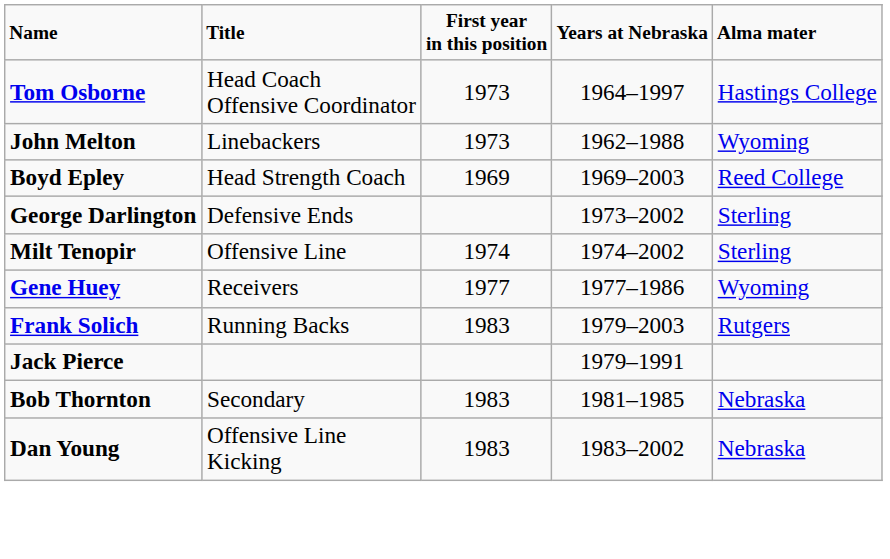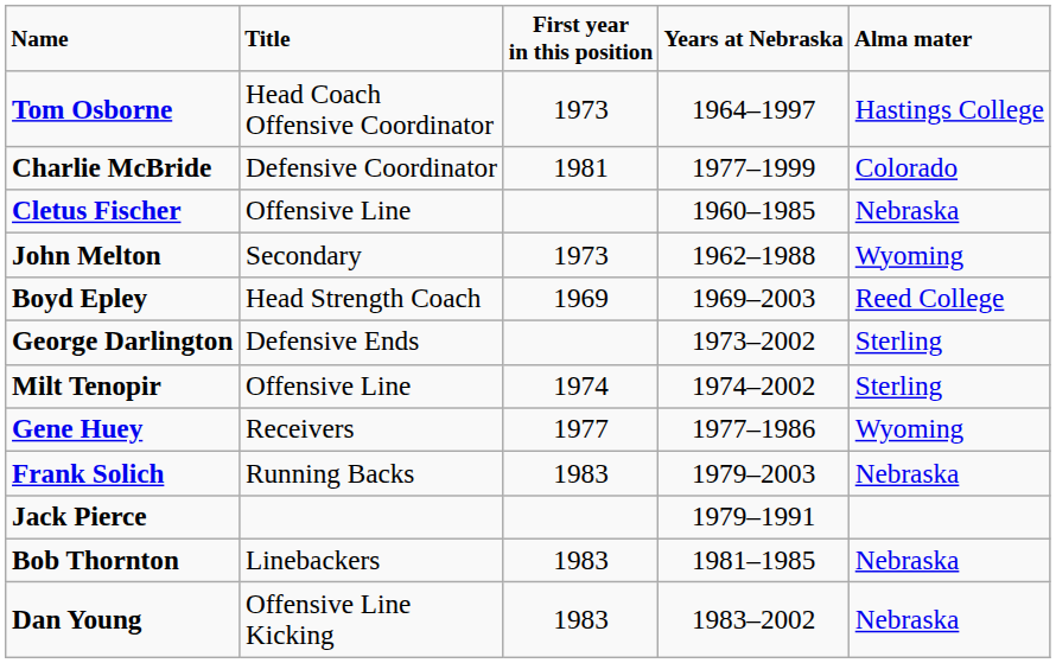 <table class="wikitable">
 <tr style="font-size:smaller">
 <td><strong>Name</strong></td>
 <td><strong>Title</strong></td>
 <td align="center"><strong>First year<br>in this position</strong></td>
 <td align="center"><strong>Years at Nebraska</strong></td>
 <td><strong>Alma mater</strong></td>
 </tr>
 <tr>
 <td><strong><a href='#'>Tom Osborne</a></strong></td>
 <td>Head Coach<br>Offensive Coordinator</td>
 <td align="center">1973</td>
 <td align="center">1964–1997</td>
 <td><a href='#'>Hastings College</a></td>
 </tr>
 <tr>
+<td><strong>Charlie McBride</strong></td>
+<td>Defensive Coordinator</td>
+<td align="center">1981</td>
+<td align="center">1977–1999</td>
+<td><a href='#'>Colorado</a></td>
+</tr>
+<tr>
+<td><strong><a href='#'>Cletus Fischer</a></strong></td>
+<td>Offensive Line</td>
+<td align="center"></td>
+<td align="center">1960–1985</td>
+<td><a href='#'>Nebraska</a></td>
+</tr>
+<tr>
 <td><strong>John Melton</strong></td>
-<td>Linebackers</td>
+<td>Secondary</td>
 <td align="center">1973</td>
 <td align="center">1962–1988</td>
 <td><a href='#'>Wyoming</a></td>
 </tr>
 <tr>
 <td><strong>Boyd Epley</strong></td>
 <td>Head Strength Coach</td>
 <td align="center">1969</td>
 <td align="center">1969–2003</td>
 <td><a href='#'>Reed College</a></td>
 </tr>
 <tr>
 <td><strong>George Darlington</strong></td>
 <td>Defensive Ends</td>
 <td align="center"></td>
 <td align="center">1973–2002</td>
 <td><a href='#'>Sterling</a></td>
 </tr>
 <tr>
 <td><strong>Milt Tenopir</strong></td>
 <td>Offensive Line</td>
 <td align="center">1974</td>
 <td align="center">1974–2002</td>
 <td><a href='#'>Sterling</a></td>
 </tr>
 <tr>
 <td><strong><a href='#'>Gene Huey</a></strong></td>
 <td>Receivers</td>
 <td align="center">1977</td>
 <td align="center">1977–1986</td>
 <td><a href='#'>Wyoming</a></td>
 </tr>
 <tr>
 <td><strong><a href='#'>Frank Solich</a></strong></td>
 <td>Running Backs</td>
 <td align="center">1983</td>
 <td align="center">1979–2003</td>
-<td><a href='#'>Rutgers</a></td>
+<td><a href='#'>Nebraska</a></td>
 </tr>
 <tr>
 <td><strong>Jack Pierce</strong></td>
 <td></td>
 <td align="center"></td>
 <td align="center">1979–1991</td>
 <td></td>
 </tr>
 <tr>
 <td><strong>Bob Thornton</strong></td>
-<td>Secondary</td>
+<td>Linebackers</td>
 <td align="center">1983</td>
 <td align="center">1981–1985</td>
 <td><a href='#'>Nebraska</a></td>
 </tr>
 <tr>
 <td><strong>Dan Young</strong></td>
 <td>Offensive Line<br>Kicking</td>
 <td align="center">1983</td>
 <td align="center">1983–2002</td>
 <td><a href='#'>Nebraska</a></td>
 </tr>
 </table>
